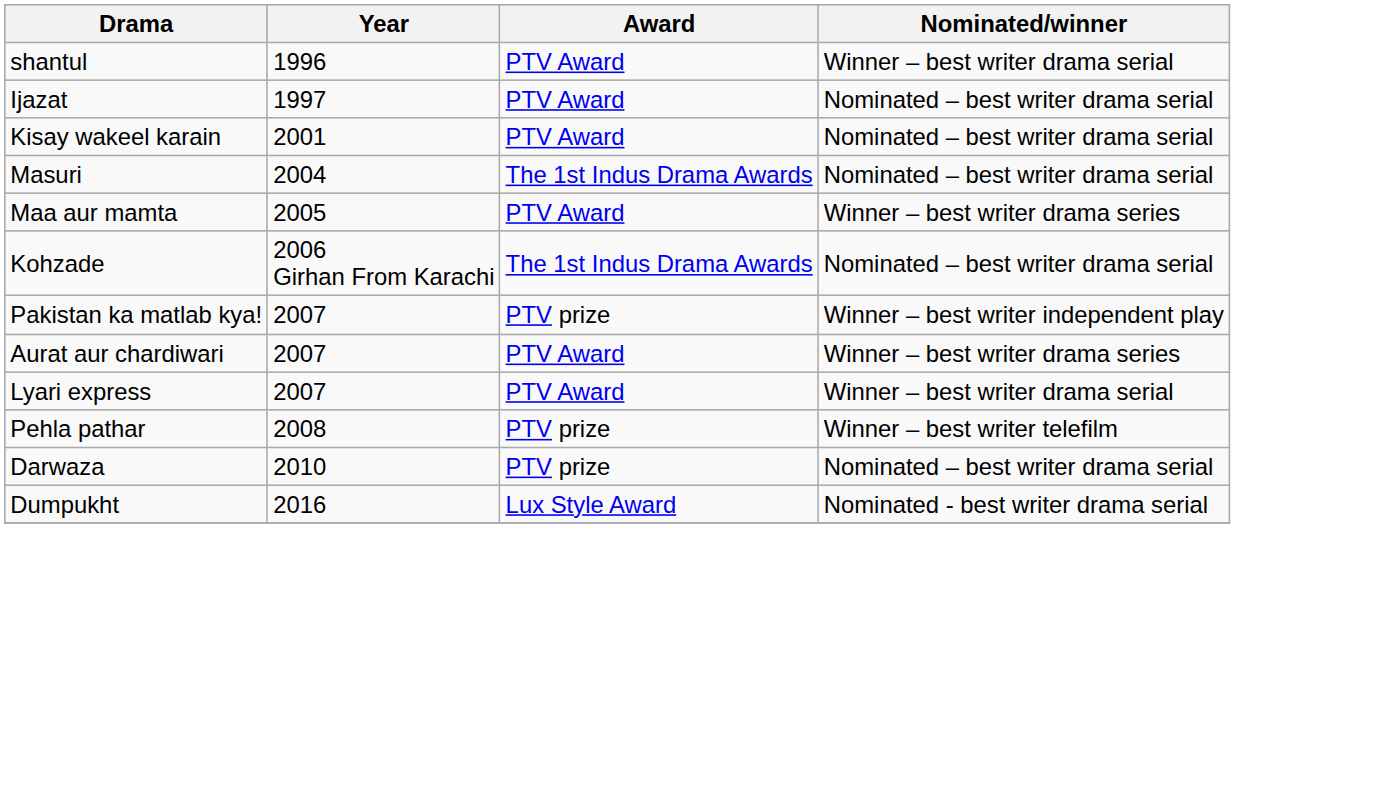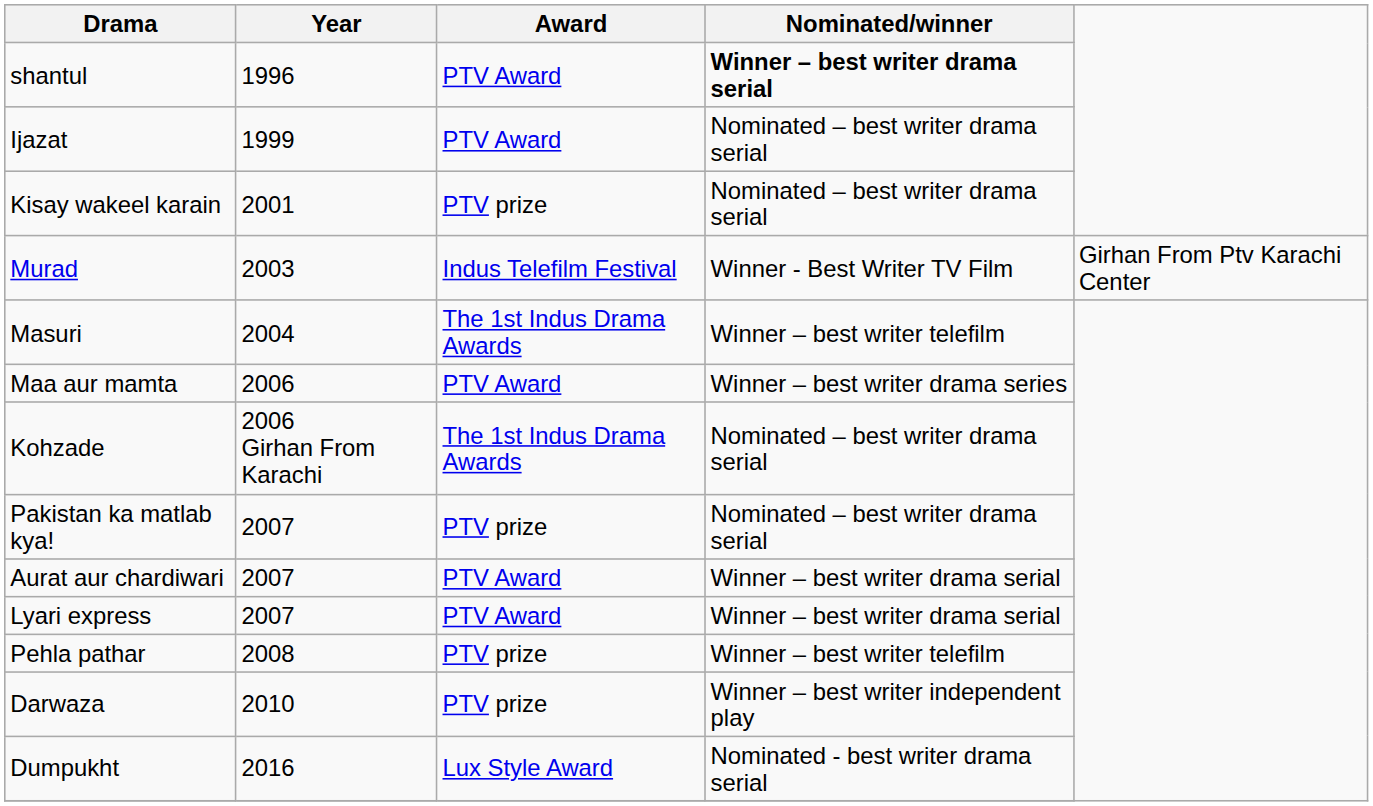 <table class="wikitable" style="font-size: 95%;">
 <tr>
 <th>Drama</th>
 <th>Year</th>
 <th>Award</th>
 <th>Nominated/winner</th>
 </tr>
 <tr>
 <td>shantul</td>
 <td>1996</td>
 <td><a href='#'>PTV Award</a></td>
-<td>Winner – best writer drama serial</td>
+<td><strong>Winner – best writer drama serial</strong></td>
 </tr>
 <tr>
 <td>Ijazat</td>
-<td>1997</td>
+<td>1999</td>
 <td><a href='#'>PTV Award</a></td>
 <td>Nominated – best writer drama serial</td>
 </tr>
 <tr>
 <td>Kisay wakeel karain</td>
 <td>2001</td>
-<td><a href='#'>PTV Award</a></td>
+<td><a href='#'>PTV</a> prize</td>
 <td>Nominated – best writer drama serial</td>
+</tr>
+<tr>
+<td><a href='#'>Murad</a></td>
+<td>2003</td>
+<td><a href='#'>Indus Telefilm Festival</a></td>
+<td>Winner - Best Writer TV Film</td>
+<td>Girhan From Ptv Karachi Center</td>
 </tr>
 <tr>
 <td>Masuri</td>
 <td>2004</td>
 <td><a href='#'>The 1st Indus Drama Awards</a></td>
-<td>Nominated – best writer drama serial</td>
+<td>Winner – best writer telefilm</td>
 </tr>
 <tr>
 <td>Maa aur mamta</td>
-<td>2005</td>
+<td>2006</td>
 <td><a href='#'>PTV Award</a></td>
 <td>Winner – best writer drama series</td>
 </tr>
 <tr>
 <td>Kohzade</td>
 <td>2006<br>Girhan From Karachi</td>
 <td><a href='#'>The 1st Indus Drama Awards</a></td>
 <td>Nominated – best writer drama serial</td>
 </tr>
 <tr>
 <td>Pakistan ka matlab kya!</td>
 <td>2007</td>
 <td><a href='#'>PTV</a> prize</td>
-<td>Winner – best writer independent play</td>
+<td>Nominated – best writer drama serial</td>
 </tr>
 <tr>
 <td>Aurat aur chardiwari</td>
 <td>2007</td>
 <td><a href='#'>PTV Award</a></td>
-<td>Winner – best writer drama series</td>
+<td>Winner – best writer drama serial</td>
 </tr>
 <tr>
 <td>Lyari express</td>
 <td>2007</td>
 <td><a href='#'>PTV Award</a></td>
 <td>Winner – best writer drama serial</td>
 </tr>
 <tr>
 <td>Pehla pathar</td>
 <td>2008</td>
 <td><a href='#'>PTV</a> prize</td>
 <td>Winner – best writer telefilm</td>
 </tr>
 <tr>
 <td>Darwaza</td>
 <td>2010</td>
 <td><a href='#'>PTV</a> prize</td>
-<td>Nominated – best writer drama serial</td>
+<td>Winner – best writer independent play</td>
 </tr>
 <tr>
 <td>Dumpukht</td>
 <td>2016</td>
 <td><a href='#'>Lux Style Award</a></td>
 <td>Nominated - best writer drama serial</td>
 </tr>
 <tr>
 </tr>
 </table>
